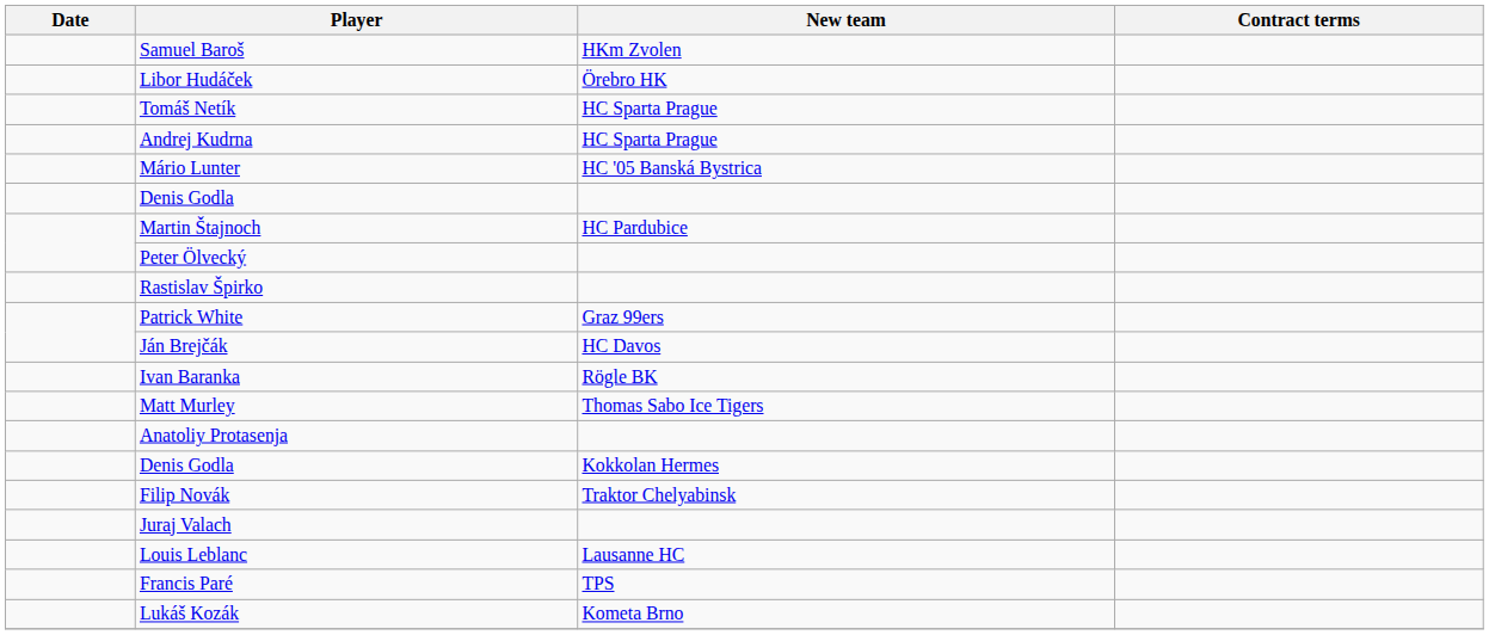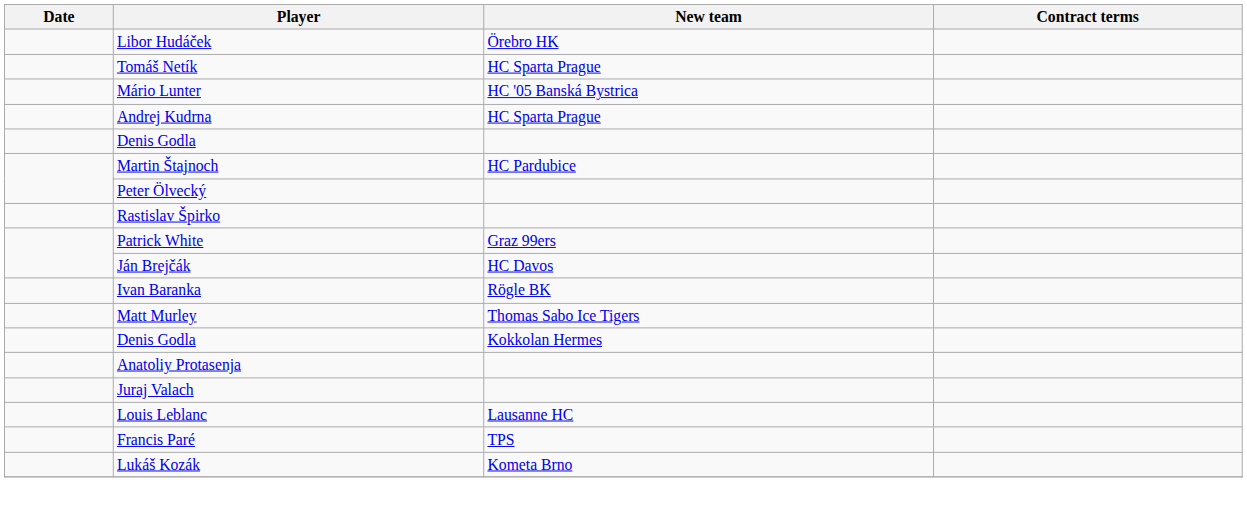 <table class="wikitable" style="width:100%;">
 <tr style="text-align:center; background:#ddd;">
 <th>Date</th>
 <th>Player</th>
 <th>New team</th>
 <th>Contract terms</th>
-</tr>
-<tr>
-<td></td>
-<td> <a href='#'>Samuel Baroš</a></td>
-<td> <a href='#'>HKm Zvolen</a></td>
-<td></td>
 </tr>
 <tr>
 <td></td>
 <td> <a href='#'>Libor Hudáček</a></td>
 <td> <a href='#'>Örebro HK</a></td>
 <td></td>
 </tr>
 <tr>
 <td></td>
 <td> <a href='#'>Tomáš Netík</a></td>
 <td> <a href='#'>HC Sparta Prague</a></td>
 <td></td>
 </tr>
 <tr>
 <td></td>
-<td> <a href='#'>Andrej Kudrna</a></td>
-<td> <a href='#'>HC Sparta Prague</a></td>
+<td> <a href='#'>Mário Lunter</a></td>
+<td> <a href='#'>HC '05 Banská Bystrica</a></td>
 <td></td>
 </tr>
 <tr>
 <td></td>
-<td> <a href='#'>Mário Lunter</a></td>
-<td> <a href='#'>HC '05 Banská Bystrica</a></td>
+<td> <a href='#'>Andrej Kudrna</a></td>
+<td> <a href='#'>HC Sparta Prague</a></td>
 <td></td>
 </tr>
 <tr>
 <td></td>
 <td> <a href='#'>Denis Godla</a></td>
 <td></td>
 <td></td>
 </tr>
 <tr>
 <td rowspan=2></td>
 <td> <a href='#'>Martin Štajnoch</a></td>
 <td> <a href='#'>HC Pardubice</a></td>
 <td></td>
 </tr>
 <tr>
 <td> <a href='#'>Peter Ölvecký</a></td>
 <td></td>
 <td></td>
 </tr>
 <tr>
 <td></td>
 <td> <a href='#'>Rastislav Špirko</a></td>
 <td></td>
 <td></td>
 </tr>
 <tr>
 <td rowspan=2></td>
 <td> <a href='#'>Patrick White</a></td>
 <td>  <a href='#'>Graz 99ers</a></td>
 <td></td>
 </tr>
 <tr>
 <td> <a href='#'>Ján Brejčák</a></td>
 <td>  <a href='#'>HC Davos</a></td>
 <td></td>
 </tr>
 <tr>
 <td></td>
 <td> <a href='#'>Ivan Baranka</a></td>
 <td> <a href='#'>Rögle BK</a></td>
 <td></td>
 </tr>
 <tr>
 <td></td>
 <td> <a href='#'>Matt Murley</a></td>
 <td> <a href='#'>Thomas Sabo Ice Tigers</a></td>
 <td></td>
 </tr>
 <tr>
 <td></td>
-<td> <a href='#'>Anatoliy Protasenja</a></td>
-<td></td>
-<td></td>
-</tr>
-<tr>
-<td></td>
 <td> <a href='#'>Denis Godla</a></td>
 <td> <a href='#'>Kokkolan Hermes</a></td>
 <td></td>
 </tr>
 <tr>
 <td></td>
-<td> <a href='#'>Filip Novák</a></td>
-<td> <a href='#'>Traktor Chelyabinsk</a></td>
+<td> <a href='#'>Anatoliy Protasenja</a></td>
+<td></td>
 <td></td>
 </tr>
 <tr>
 <td></td>
 <td> <a href='#'>Juraj Valach</a></td>
 <td></td>
 <td></td>
 </tr>
 <tr>
 <td></td>
 <td> <a href='#'>Louis Leblanc</a></td>
 <td> <a href='#'>Lausanne HC</a></td>
 <td></td>
 </tr>
 <tr>
 <td></td>
 <td> <a href='#'>Francis Paré</a></td>
 <td> <a href='#'>TPS</a></td>
 <td></td>
 </tr>
 <tr>
 <td></td>
 <td> <a href='#'>Lukáš Kozák</a></td>
 <td> <a href='#'>Kometa Brno</a></td>
 <td></td>
 </tr>
 <tr>
 </tr>
 </table>
